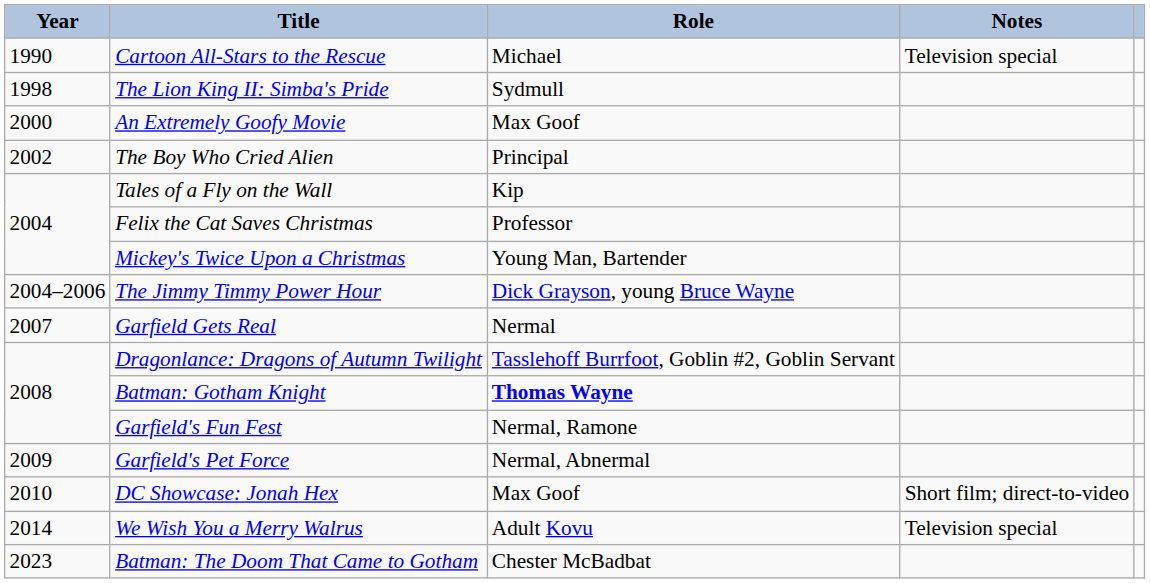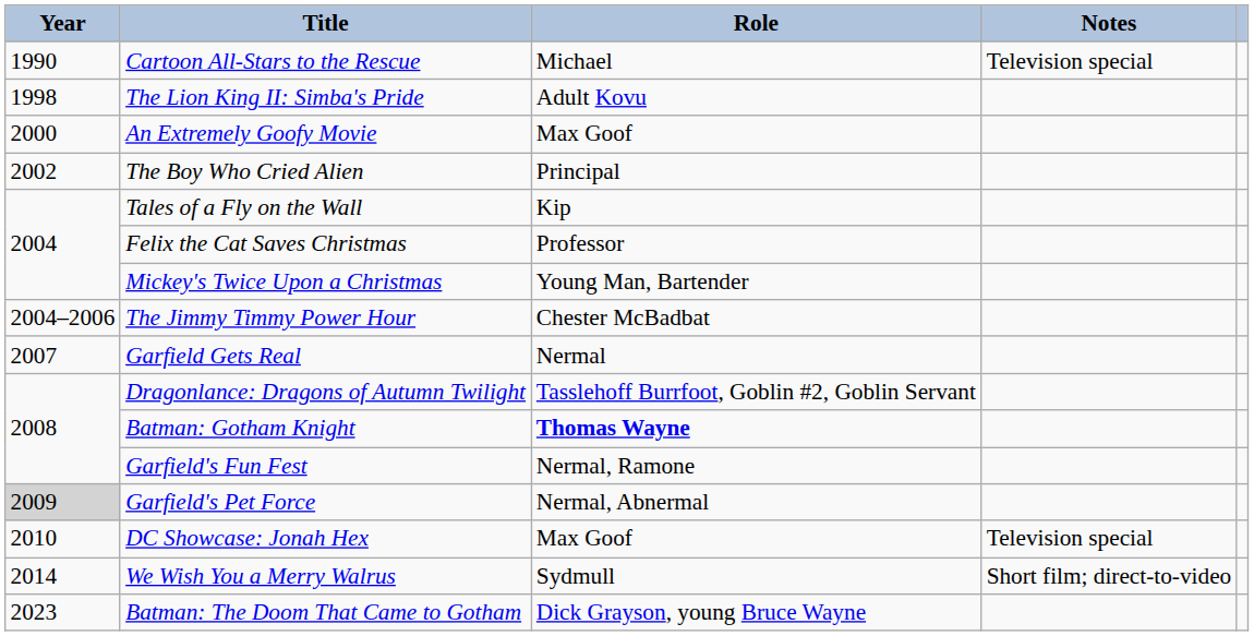 <table class="wikitable sortable plainrowheaders">
 <tr>
 <th style="background:#b0c4de;">Year </th>
 <th style="background:#b0c4de;">Title</th>
 <th style="background:#b0c4de;">Role </th>
 <th style="background:#b0c4de;" class="unsortable">Notes </th>
 <th style="background:#b0c4de;" class="unsortable"></th>
 </tr>
 <tr>
 <td>1990</td>
 <td><em><a href='#'>Cartoon All-Stars to the Rescue</a></em></td>
 <td>Michael</td>
 <td>Television special</td>
 <td></td>
 </tr>
 <tr>
 <td>1998</td>
 <td><em><a href='#'>The Lion King II: Simba's Pride</a></em></td>
-<td>Sydmull</td>
+<td>Adult <a href='#'>Kovu</a></td>
 <td></td>
 <td></td>
 </tr>
 <tr>
 <td>2000</td>
 <td><em><a href='#'>An Extremely Goofy Movie</a></em></td>
 <td>Max Goof</td>
 <td></td>
 <td></td>
 </tr>
 <tr>
 <td>2002</td>
 <td><em>The Boy Who Cried Alien</em></td>
 <td>Principal</td>
 <td></td>
 <td></td>
 </tr>
 <tr>
 <td rowspan=3>2004</td>
 <td><em>Tales of a Fly on the Wall</em></td>
 <td>Kip</td>
 <td></td>
 <td></td>
 </tr>
 <tr>
 <td><em>Felix the Cat Saves Christmas</em></td>
 <td>Professor</td>
 <td></td>
 <td></td>
 </tr>
 <tr>
 <td><em><a href='#'>Mickey's Twice Upon a Christmas</a></em></td>
 <td>Young Man, Bartender</td>
 <td></td>
 <td></td>
 </tr>
 <tr>
 <td>2004–2006</td>
 <td><em><a href='#'>The Jimmy Timmy Power Hour</a></em></td>
-<td><a href='#'>Dick Grayson</a>, young <a href='#'>Bruce Wayne</a></td>
+<td>Chester McBadbat</td>
 <td></td>
 <td></td>
 </tr>
 <tr>
 <td>2007</td>
 <td><em><a href='#'>Garfield Gets Real</a></em></td>
 <td>Nermal</td>
 <td></td>
 <td></td>
 </tr>
 <tr>
 <td rowspan=3>2008</td>
 <td><em><a href='#'>Dragonlance: Dragons of Autumn Twilight</a></em></td>
 <td><a href='#'>Tasslehoff Burrfoot</a>, Goblin #2, Goblin Servant</td>
 <td></td>
 <td></td>
 </tr>
 <tr>
 <td><em><a href='#'>Batman: Gotham Knight</a></em></td>
 <td><strong><a href='#'>Thomas Wayne</a></strong></td>
 <td></td>
 <td></td>
 </tr>
 <tr>
 <td><em><a href='#'>Garfield's Fun Fest</a></em></td>
 <td>Nermal, Ramone</td>
 <td></td>
 <td></td>
 </tr>
 <tr>
-<td>2009</td>
+<td style="background: lightgrey;">2009</td>
 <td><em><a href='#'>Garfield's Pet Force</a></em></td>
 <td>Nermal, Abnermal</td>
 <td></td>
 <td></td>
 </tr>
 <tr>
 <td>2010</td>
 <td><em><a href='#'>DC Showcase: Jonah Hex</a></em></td>
 <td>Max Goof</td>
-<td>Short film; direct-to-video</td>
+<td>Television special</td>
 <td></td>
 </tr>
 <tr>
 <td>2014</td>
 <td><em><a href='#'>We Wish You a Merry Walrus</a></em></td>
-<td>Adult <a href='#'>Kovu</a></td>
-<td>Television special</td>
+<td>Sydmull</td>
+<td>Short film; direct-to-video</td>
 <td></td>
 </tr>
 <tr>
 <td>2023</td>
 <td><em><a href='#'>Batman: The Doom That Came to Gotham</a></em></td>
-<td>Chester McBadbat</td>
+<td><a href='#'>Dick Grayson</a>, young <a href='#'>Bruce Wayne</a></td>
 <td></td>
 <td></td>
 </tr>
 </table>
